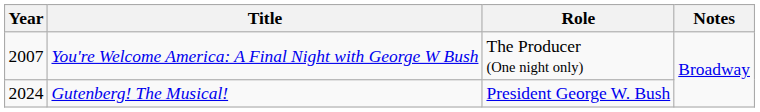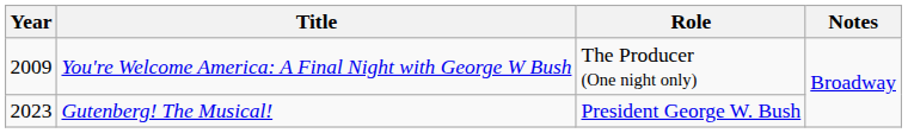 <table class="wikitable">
 <tr>
 <th>Year</th>
 <th>Title</th>
 <th>Role</th>
 <th>Notes</th>
 </tr>
 <tr>
-<td>2007</td>
+<td>2009</td>
 <td><em><a href='#'>You're Welcome America: A Final Night with George W Bush</a></em></td>
 <td>The Producer<br><small>(One night only)</small></td>
 <td rowspan=2><a href='#'>Broadway</a></td>
 </tr>
 <tr>
-<td>2024</td>
+<td>2023</td>
 <td><em><a href='#'>Gutenberg! The Musical!</a></em></td>
 <td><a href='#'>President George W. Bush</a></td>
 </tr>
 </table>
